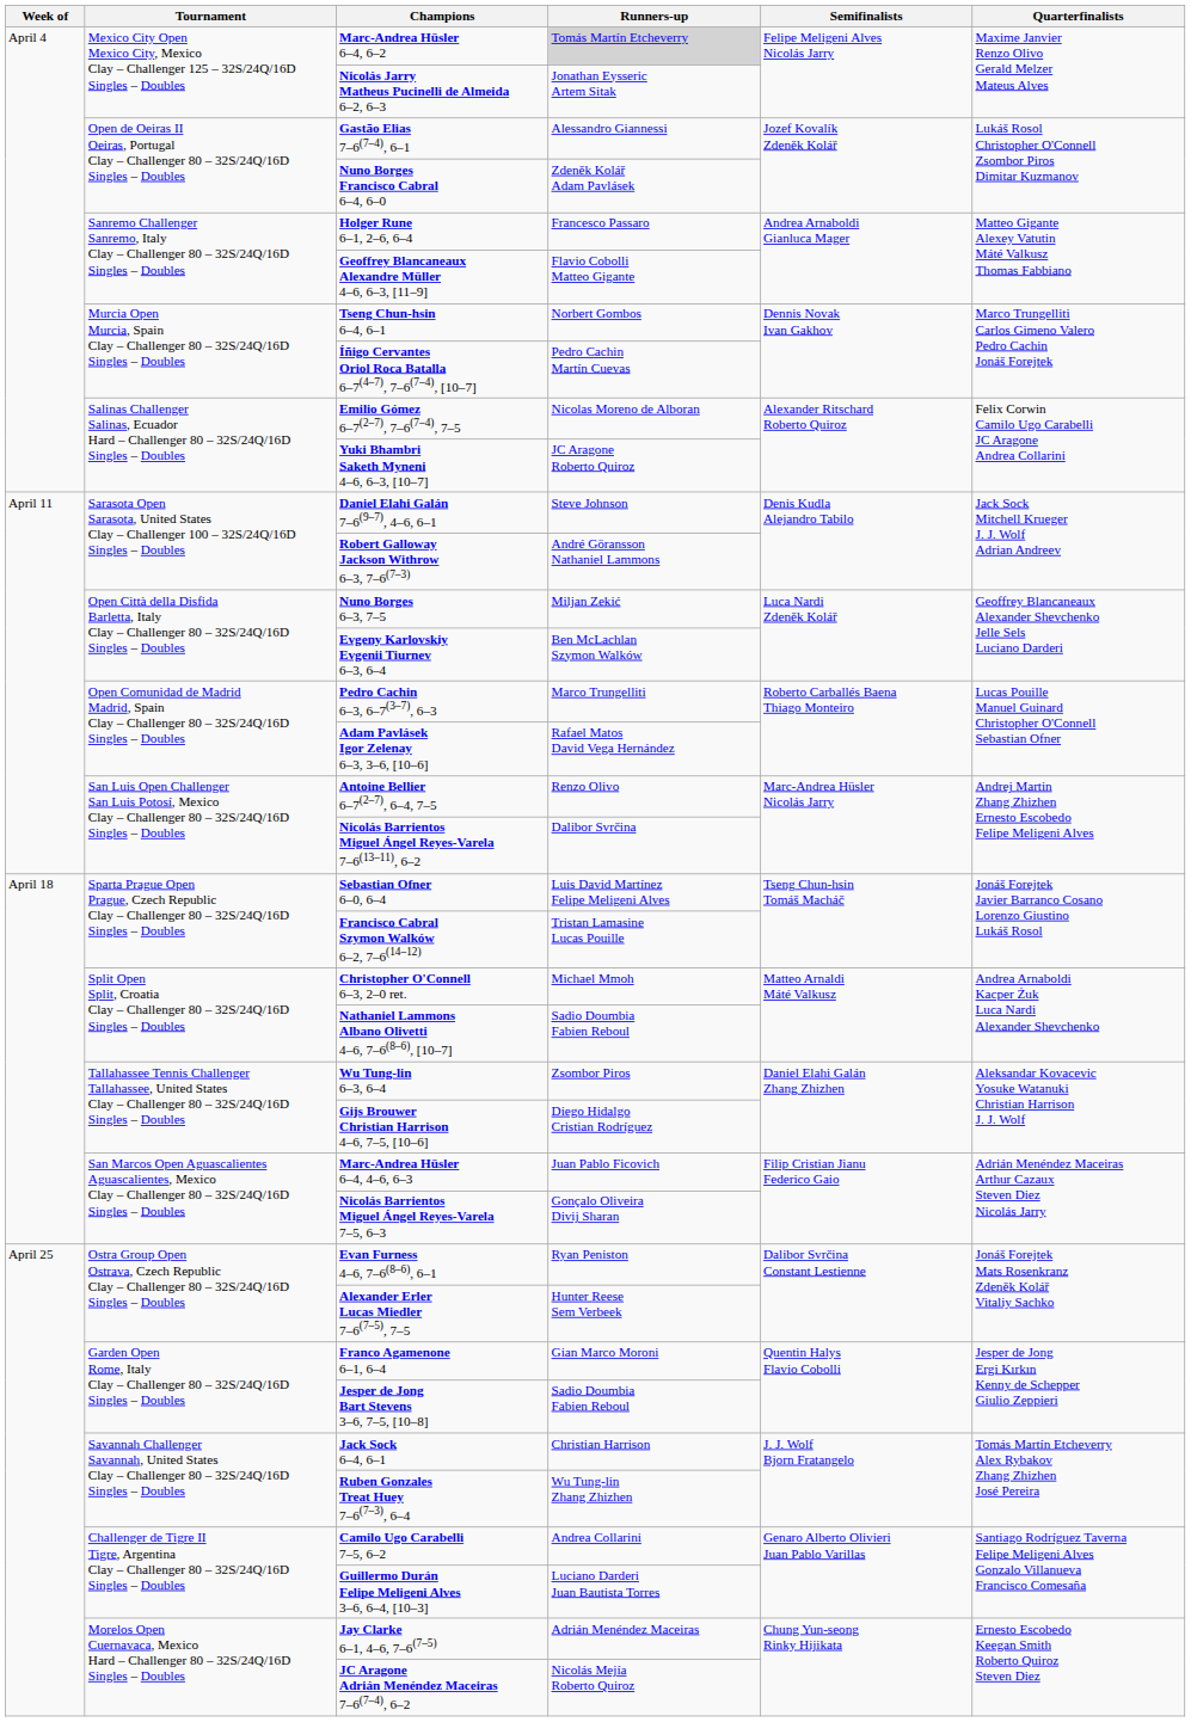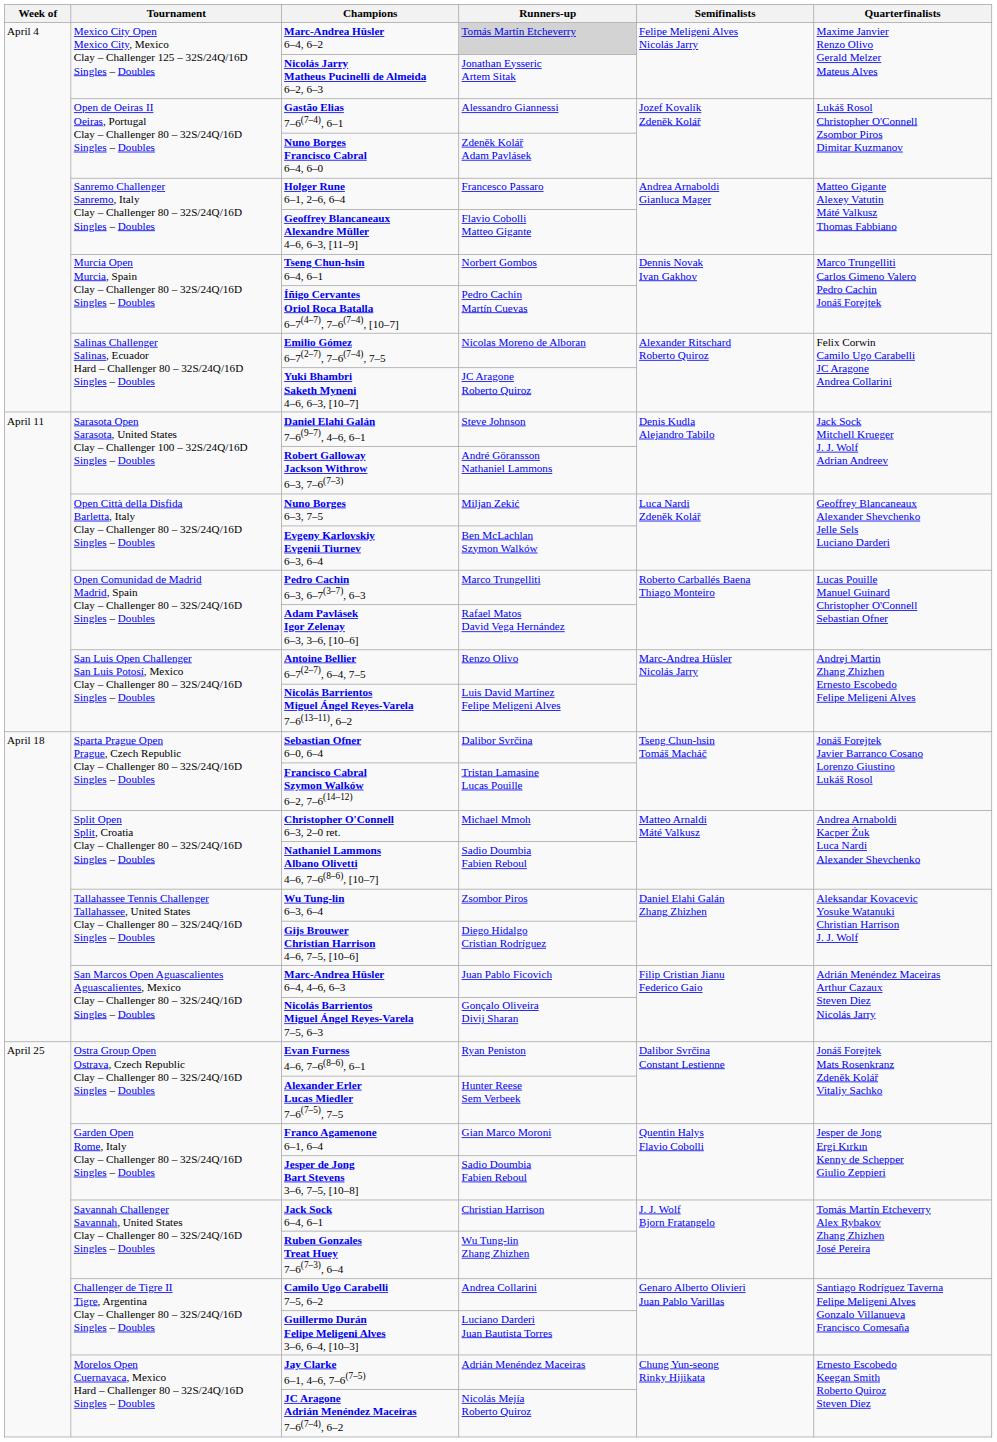 <table class="wikitable" style="font-size:85%;">
 <tr>
 <th width=75>Week of</th>
 <th width=250>Tournament</th>
 <th width=210>Champions</th>
 <th width=210>Runners-up</th>
 <th width=210>Semifinalists</th>
 <th width=210>Quarterfinalists</th>
 </tr>
 <tr valign=top>
 <td rowspan=10>April 4</td>
 <td rowspan=2><a href='#'>Mexico City Open</a><br><a href='#'>Mexico City</a>, Mexico <br> Clay – Challenger 125 – 32S/24Q/16D<br><a href='#'>Singles</a> – <a href='#'>Doubles</a></td>
 <td> <strong><a href='#'>Marc-Andrea Hüsler</a></strong><br>6–4, 6–2</td>
 <td style="background: lightgrey;"> <a href='#'>Tomás Martín Etcheverry</a></td>
 <td rowspan=2> <a href='#'>Felipe Meligeni Alves</a> <br>  <a href='#'>Nicolás Jarry</a></td>
 <td rowspan=2> <a href='#'>Maxime Janvier</a> <br> <a href='#'>Renzo Olivo</a> <br> <a href='#'>Gerald Melzer</a> <br>  <a href='#'>Mateus Alves</a></td>
 </tr>
 <tr valign=top>
 <td> <strong><a href='#'>Nicolás Jarry</a></strong><br> <strong><a href='#'>Matheus Pucinelli de Almeida</a></strong><br>6–2, 6–3</td>
 <td> <a href='#'>Jonathan Eysseric</a><br> <a href='#'>Artem Sitak</a></td>
 </tr>
 <tr valign=top>
 <td rowspan=2><a href='#'>Open de Oeiras II</a><br><a href='#'>Oeiras</a>, Portugal <br> Clay – Challenger 80 – 32S/24Q/16D<br><a href='#'>Singles</a> – <a href='#'>Doubles</a></td>
 <td> <strong><a href='#'>Gastão Elias</a></strong><br>7–6<sup>(7–4)</sup>, 6–1</td>
 <td> <a href='#'>Alessandro Giannessi</a></td>
 <td rowspan=2> <a href='#'>Jozef Kovalík</a> <br>  <a href='#'>Zdeněk Kolář</a></td>
 <td rowspan=2> <a href='#'>Lukáš Rosol</a> <br> <a href='#'>Christopher O'Connell</a> <br> <a href='#'>Zsombor Piros</a> <br>  <a href='#'>Dimitar Kuzmanov</a></td>
 </tr>
 <tr valign=top>
 <td> <strong><a href='#'>Nuno Borges</a></strong><br> <strong><a href='#'>Francisco Cabral</a></strong><br>6–4, 6–0</td>
 <td> <a href='#'>Zdeněk Kolář</a><br> <a href='#'>Adam Pavlásek</a></td>
 </tr>
 <tr valign=top>
 <td rowspan=2><a href='#'>Sanremo Challenger</a><br><a href='#'>Sanremo</a>, Italy <br> Clay – Challenger 80 – 32S/24Q/16D<br><a href='#'>Singles</a> – <a href='#'>Doubles</a></td>
 <td> <strong><a href='#'>Holger Rune</a></strong><br>6–1, 2–6, 6–4</td>
 <td> <a href='#'>Francesco Passaro</a></td>
 <td rowspan=2> <a href='#'>Andrea Arnaboldi</a> <br>  <a href='#'>Gianluca Mager</a></td>
 <td rowspan=2> <a href='#'>Matteo Gigante</a> <br> <a href='#'>Alexey Vatutin</a> <br> <a href='#'>Máté Valkusz</a> <br>  <a href='#'>Thomas Fabbiano</a></td>
 </tr>
 <tr valign=top>
 <td> <strong><a href='#'>Geoffrey Blancaneaux</a></strong><br> <strong><a href='#'>Alexandre Müller</a></strong><br>4–6, 6–3, [11–9]</td>
 <td> <a href='#'>Flavio Cobolli</a><br> <a href='#'>Matteo Gigante</a></td>
 </tr>
 <tr valign=top>
 <td rowspan=2><a href='#'>Murcia Open</a><br><a href='#'>Murcia</a>, Spain <br> Clay – Challenger 80 – 32S/24Q/16D<br><a href='#'>Singles</a> – <a href='#'>Doubles</a></td>
 <td> <strong><a href='#'>Tseng Chun-hsin</a></strong><br>6–4, 6–1</td>
 <td> <a href='#'>Norbert Gombos</a></td>
 <td rowspan=2> <a href='#'>Dennis Novak</a> <br>  <a href='#'>Ivan Gakhov</a></td>
 <td rowspan=2> <a href='#'>Marco Trungelliti</a> <br>  <a href='#'>Carlos Gimeno Valero</a> <br> <a href='#'>Pedro Cachin</a> <br>  <a href='#'>Jonáš Forejtek</a></td>
 </tr>
 <tr valign=top>
 <td> <strong><a href='#'>Íñigo Cervantes</a></strong><br> <strong><a href='#'>Oriol Roca Batalla</a></strong><br>6–7<sup>(4–7)</sup>, 7–6<sup>(7–4)</sup>, [10–7]</td>
 <td> <a href='#'>Pedro Cachin</a><br> <a href='#'>Martín Cuevas</a></td>
 </tr>
 <tr valign=top>
 <td rowspan=2><a href='#'>Salinas Challenger</a><br><a href='#'>Salinas</a>, Ecuador <br> Hard – Challenger 80 – 32S/24Q/16D<br><a href='#'>Singles</a> – <a href='#'>Doubles</a></td>
 <td> <strong><a href='#'>Emilio Gómez</a></strong><br>6–7<sup>(2–7)</sup>, 7–6<sup>(7–4)</sup>, 7–5</td>
 <td> <a href='#'>Nicolas Moreno de Alboran</a></td>
 <td rowspan=2> <a href='#'>Alexander Ritschard</a> <br>  <a href='#'>Roberto Quiroz</a></td>
 <td rowspan=2> Felix Corwin <br> <a href='#'>Camilo Ugo Carabelli</a> <br> <a href='#'>JC Aragone</a> <br>  <a href='#'>Andrea Collarini</a></td>
 </tr>
 <tr valign=top>
 <td> <strong><a href='#'>Yuki Bhambri</a></strong><br> <strong><a href='#'>Saketh Myneni</a></strong><br>4–6, 6–3, [10–7]</td>
 <td> <a href='#'>JC Aragone</a><br> <a href='#'>Roberto Quiroz</a></td>
 </tr>
 <tr valign=top>
 <td rowspan=8>April 11</td>
 <td rowspan=2><a href='#'>Sarasota Open</a><br><a href='#'>Sarasota</a>, United States <br> Clay – Challenger 100 – 32S/24Q/16D<br><a href='#'>Singles</a> – <a href='#'>Doubles</a></td>
 <td> <strong><a href='#'>Daniel Elahi Galán</a></strong><br>7–6<sup>(9–7)</sup>, 4–6, 6–1</td>
 <td> <a href='#'>Steve Johnson</a></td>
 <td rowspan=2> <a href='#'>Denis Kudla</a> <br>  <a href='#'>Alejandro Tabilo</a></td>
 <td rowspan=2> <a href='#'>Jack Sock</a> <br>  <a href='#'>Mitchell Krueger</a> <br> <a href='#'>J. J. Wolf</a> <br>  <a href='#'>Adrian Andreev</a></td>
 </tr>
 <tr valign=top>
 <td> <strong><a href='#'>Robert Galloway</a></strong><br> <strong><a href='#'>Jackson Withrow</a></strong><br>6–3, 7–6<sup>(7–3)</sup></td>
 <td> <a href='#'>André Göransson</a><br> <a href='#'>Nathaniel Lammons</a></td>
 </tr>
 <tr valign=top>
 <td rowspan=2><a href='#'>Open Città della Disfida</a><br><a href='#'>Barletta</a>, Italy <br> Clay – Challenger 80 – 32S/24Q/16D<br><a href='#'>Singles</a> – <a href='#'>Doubles</a></td>
 <td> <strong><a href='#'>Nuno Borges</a></strong><br>6–3, 7–5</td>
 <td> <a href='#'>Miljan Zekić</a></td>
 <td rowspan=2> <a href='#'>Luca Nardi</a> <br>  <a href='#'>Zdeněk Kolář</a></td>
 <td rowspan=2> <a href='#'>Geoffrey Blancaneaux</a> <br> <a href='#'>Alexander Shevchenko</a> <br> <a href='#'>Jelle Sels</a> <br>  <a href='#'>Luciano Darderi</a></td>
 </tr>
 <tr valign=top>
 <td> <strong><a href='#'>Evgeny Karlovskiy</a></strong><br> <strong><a href='#'>Evgenii Tiurnev</a></strong><br>6–3, 6–4</td>
 <td> <a href='#'>Ben McLachlan</a><br> <a href='#'>Szymon Walków</a></td>
 </tr>
 <tr valign=top>
 <td rowspan=2><a href='#'>Open Comunidad de Madrid</a><br><a href='#'>Madrid</a>, Spain <br> Clay – Challenger 80 – 32S/24Q/16D<br><a href='#'>Singles</a> – <a href='#'>Doubles</a></td>
 <td> <strong><a href='#'>Pedro Cachin</a></strong><br>6–3, 6–7<sup>(3–7)</sup>, 6–3</td>
 <td> <a href='#'>Marco Trungelliti</a></td>
 <td rowspan=2> <a href='#'>Roberto Carballés Baena</a> <br>  <a href='#'>Thiago Monteiro</a></td>
 <td rowspan=2> <a href='#'>Lucas Pouille</a> <br> <a href='#'>Manuel Guinard</a> <br> <a href='#'>Christopher O'Connell</a> <br>  <a href='#'>Sebastian Ofner</a></td>
 </tr>
 <tr valign=top>
 <td> <strong><a href='#'>Adam Pavlásek</a></strong><br> <strong><a href='#'>Igor Zelenay</a></strong><br>6–3, 3–6, [10–6]</td>
 <td> <a href='#'>Rafael Matos</a><br> <a href='#'>David Vega Hernández</a></td>
 </tr>
 <tr valign=top>
 <td rowspan=2><a href='#'>San Luis Open Challenger</a><br><a href='#'>San Luis Potosí</a>, Mexico <br> Clay – Challenger 80 – 32S/24Q/16D<br><a href='#'>Singles</a> – <a href='#'>Doubles</a></td>
 <td> <strong><a href='#'>Antoine Bellier</a></strong><br>6–7<sup>(2–7)</sup>, 6–4, 7–5</td>
 <td> <a href='#'>Renzo Olivo</a></td>
 <td rowspan=2> <a href='#'>Marc-Andrea Hüsler</a> <br>  <a href='#'>Nicolás Jarry</a></td>
 <td rowspan=2> <a href='#'>Andrej Martin</a> <br> <a href='#'>Zhang Zhizhen</a> <br>  <a href='#'>Ernesto Escobedo</a> <br>  <a href='#'>Felipe Meligeni Alves</a></td>
 </tr>
 <tr valign=top>
 <td> <strong><a href='#'>Nicolás Barrientos</a></strong><br> <strong><a href='#'>Miguel Ángel Reyes-Varela</a></strong><br>7–6<sup>(13–11)</sup>, 6–2</td>
-<td> <a href='#'>Dalibor Svrčina</a></td>
+<td> <a href='#'>Luis David Martínez</a><br> <a href='#'>Felipe Meligeni Alves</a></td>
 </tr>
 <tr valign=top>
 <td rowspan=8>April 18</td>
 <td rowspan=2><a href='#'>Sparta Prague Open</a><br><a href='#'>Prague</a>, Czech Republic <br> Clay – Challenger 80 – 32S/24Q/16D<br><a href='#'>Singles</a> – <a href='#'>Doubles</a></td>
 <td> <strong><a href='#'>Sebastian Ofner</a></strong><br>6–0, 6–4</td>
-<td> <a href='#'>Luis David Martínez</a><br> <a href='#'>Felipe Meligeni Alves</a></td>
+<td> <a href='#'>Dalibor Svrčina</a></td>
 <td rowspan=2> <a href='#'>Tseng Chun-hsin</a> <br>  <a href='#'>Tomáš Macháč</a></td>
 <td rowspan=2> <a href='#'>Jonáš Forejtek</a> <br>  <a href='#'>Javier Barranco Cosano</a> <br>  <a href='#'>Lorenzo Giustino</a> <br>  <a href='#'>Lukáš Rosol</a></td>
 </tr>
 <tr valign=top>
 <td> <strong><a href='#'>Francisco Cabral</a></strong><br> <strong><a href='#'>Szymon Walków</a></strong><br>6–2, 7–6<sup>(14–12)</sup></td>
 <td> <a href='#'>Tristan Lamasine</a><br> <a href='#'>Lucas Pouille</a></td>
 </tr>
 <tr valign=top>
 <td rowspan=2><a href='#'>Split Open</a><br><a href='#'>Split</a>, Croatia <br> Clay – Challenger 80 – 32S/24Q/16D<br><a href='#'>Singles</a> – <a href='#'>Doubles</a></td>
 <td> <strong><a href='#'>Christopher O'Connell</a></strong><br>6–3, 2–0 ret.</td>
 <td> <a href='#'>Michael Mmoh</a></td>
 <td rowspan=2> <a href='#'>Matteo Arnaldi</a> <br>  <a href='#'>Máté Valkusz</a></td>
 <td rowspan=2> <a href='#'>Andrea Arnaboldi</a> <br>  <a href='#'>Kacper Żuk</a> <br> <a href='#'>Luca Nardi</a> <br>  <a href='#'>Alexander Shevchenko</a></td>
 </tr>
 <tr valign=top>
 <td> <strong><a href='#'>Nathaniel Lammons</a></strong><br> <strong><a href='#'>Albano Olivetti</a></strong><br>4–6, 7–6<sup>(8–6)</sup>, [10–7]</td>
 <td> <a href='#'>Sadio Doumbia</a><br> <a href='#'>Fabien Reboul</a></td>
 </tr>
 <tr valign=top>
 <td rowspan=2><a href='#'>Tallahassee Tennis Challenger</a><br><a href='#'>Tallahassee</a>, United States <br> Clay – Challenger 80 – 32S/24Q/16D<br><a href='#'>Singles</a> – <a href='#'>Doubles</a></td>
 <td> <strong><a href='#'>Wu Tung-lin</a></strong><br>6–3, 6–4</td>
 <td> <a href='#'>Zsombor Piros</a></td>
 <td rowspan=2> <a href='#'>Daniel Elahi Galán</a> <br>  <a href='#'>Zhang Zhizhen</a></td>
 <td rowspan=2> <a href='#'>Aleksandar Kovacevic</a> <br> <a href='#'>Yosuke Watanuki</a> <br> <a href='#'>Christian Harrison</a> <br>  <a href='#'>J. J. Wolf</a></td>
 </tr>
 <tr valign=top>
 <td> <strong><a href='#'>Gijs Brouwer</a></strong><br> <strong><a href='#'>Christian Harrison</a></strong><br>4–6, 7–5, [10–6]</td>
 <td> <a href='#'>Diego Hidalgo</a><br> <a href='#'>Cristian Rodríguez</a></td>
 </tr>
 <tr valign=top>
 <td rowspan=2><a href='#'>San Marcos Open Aguascalientes</a><br><a href='#'>Aguascalientes</a>, Mexico <br> Clay – Challenger 80 – 32S/24Q/16D<br><a href='#'>Singles</a> – <a href='#'>Doubles</a></td>
 <td> <strong><a href='#'>Marc-Andrea Hüsler</a></strong><br>6–4, 4–6, 6–3</td>
 <td> <a href='#'>Juan Pablo Ficovich</a></td>
 <td rowspan=2> <a href='#'>Filip Cristian Jianu</a> <br>  <a href='#'>Federico Gaio</a></td>
 <td rowspan=2> <a href='#'>Adrián Menéndez Maceiras</a> <br> <a href='#'>Arthur Cazaux</a> <br> <a href='#'>Steven Diez</a> <br>  <a href='#'>Nicolás Jarry</a></td>
 </tr>
 <tr valign=top>
 <td> <strong><a href='#'>Nicolás Barrientos</a></strong><br> <strong><a href='#'>Miguel Ángel Reyes-Varela</a></strong><br>7–5, 6–3</td>
 <td> <a href='#'>Gonçalo Oliveira</a><br> <a href='#'>Divij Sharan</a></td>
 </tr>
 <tr valign=top>
 <td rowspan=10>April 25</td>
 <td rowspan=2><a href='#'>Ostra Group Open</a><br><a href='#'>Ostrava</a>, Czech Republic <br> Clay – Challenger 80 – 32S/24Q/16D<br><a href='#'>Singles</a> – <a href='#'>Doubles</a></td>
 <td> <strong><a href='#'>Evan Furness</a></strong><br>4–6, 7–6<sup>(8–6)</sup>, 6–1</td>
 <td> <a href='#'>Ryan Peniston</a></td>
 <td rowspan=2> <a href='#'>Dalibor Svrčina</a> <br>  <a href='#'>Constant Lestienne</a></td>
 <td rowspan=2> <a href='#'>Jonáš Forejtek</a> <br> <a href='#'>Mats Rosenkranz</a> <br> <a href='#'>Zdeněk Kolář</a> <br>  <a href='#'>Vitaliy Sachko</a></td>
 </tr>
 <tr valign=top>
 <td> <strong><a href='#'>Alexander Erler</a></strong><br> <strong><a href='#'>Lucas Miedler</a></strong><br>7–6<sup>(7–5)</sup>, 7–5</td>
 <td> <a href='#'>Hunter Reese</a><br> <a href='#'>Sem Verbeek</a></td>
 </tr>
 <tr valign=top>
 <td rowspan=2><a href='#'>Garden Open</a><br><a href='#'>Rome</a>, Italy <br> Clay – Challenger 80 – 32S/24Q/16D<br><a href='#'>Singles</a> – <a href='#'>Doubles</a></td>
 <td> <strong><a href='#'>Franco Agamenone</a></strong><br>6–1, 6–4</td>
 <td> <a href='#'>Gian Marco Moroni</a></td>
 <td rowspan=2> <a href='#'>Quentin Halys</a> <br>  <a href='#'>Flavio Cobolli</a></td>
 <td rowspan=2> <a href='#'>Jesper de Jong</a> <br> <a href='#'>Ergi Kırkın</a> <br> <a href='#'>Kenny de Schepper</a> <br>  <a href='#'>Giulio Zeppieri</a></td>
 </tr>
 <tr valign=top>
 <td> <strong><a href='#'>Jesper de Jong</a></strong><br> <strong><a href='#'>Bart Stevens</a></strong><br>3–6, 7–5, [10–8]</td>
 <td> <a href='#'>Sadio Doumbia</a><br> <a href='#'>Fabien Reboul</a></td>
 </tr>
 <tr valign=top>
 <td rowspan=2><a href='#'>Savannah Challenger</a><br><a href='#'>Savannah</a>, United States <br> Clay – Challenger 80 – 32S/24Q/16D<br><a href='#'>Singles</a> – <a href='#'>Doubles</a></td>
 <td> <strong><a href='#'>Jack Sock</a></strong><br>6–4, 6–1</td>
 <td> <a href='#'>Christian Harrison</a></td>
 <td rowspan=2> <a href='#'>J. J. Wolf</a> <br>  <a href='#'>Bjorn Fratangelo</a></td>
 <td rowspan=2> <a href='#'>Tomás Martín Etcheverry</a> <br> <a href='#'>Alex Rybakov</a> <br> <a href='#'>Zhang Zhizhen</a> <br>  <a href='#'>José Pereira</a></td>
 </tr>
 <tr valign=top>
 <td> <strong><a href='#'>Ruben Gonzales</a></strong><br> <strong><a href='#'>Treat Huey</a></strong><br>7–6<sup>(7–3)</sup>, 6–4</td>
 <td> <a href='#'>Wu Tung-lin</a><br> <a href='#'>Zhang Zhizhen</a></td>
 </tr>
 <tr valign=top>
 <td rowspan=2><a href='#'>Challenger de Tigre II</a><br><a href='#'>Tigre</a>, Argentina <br> Clay – Challenger 80 – 32S/24Q/16D<br><a href='#'>Singles</a> – <a href='#'>Doubles</a></td>
 <td> <strong><a href='#'>Camilo Ugo Carabelli</a></strong><br>7–5, 6–2</td>
 <td> <a href='#'>Andrea Collarini</a></td>
 <td rowspan=2> <a href='#'>Genaro Alberto Olivieri</a> <br>  <a href='#'>Juan Pablo Varillas</a></td>
 <td rowspan=2> <a href='#'>Santiago Rodríguez Taverna</a> <br> <a href='#'>Felipe Meligeni Alves</a> <br> <a href='#'>Gonzalo Villanueva</a> <br>  <a href='#'>Francisco Comesaña</a></td>
 </tr>
 <tr valign=top>
 <td> <strong><a href='#'>Guillermo Durán</a></strong><br> <strong><a href='#'>Felipe Meligeni Alves</a></strong><br>3–6, 6–4, [10–3]</td>
 <td> <a href='#'>Luciano Darderi</a><br> <a href='#'>Juan Bautista Torres</a></td>
 </tr>
 <tr valign=top>
 <td rowspan=2><a href='#'>Morelos Open</a><br><a href='#'>Cuernavaca</a>, Mexico <br> Hard – Challenger 80 – 32S/24Q/16D<br><a href='#'>Singles</a> – <a href='#'>Doubles</a></td>
 <td> <strong><a href='#'>Jay Clarke</a></strong><br>6–1, 4–6, 7–6<sup>(7–5)</sup></td>
 <td> <a href='#'>Adrián Menéndez Maceiras</a></td>
 <td rowspan=2> <a href='#'>Chung Yun-seong</a> <br>  <a href='#'>Rinky Hijikata</a></td>
 <td rowspan=2> <a href='#'>Ernesto Escobedo</a> <br> <a href='#'>Keegan Smith</a> <br> <a href='#'>Roberto Quiroz</a> <br>  <a href='#'>Steven Diez</a></td>
 </tr>
 <tr valign=top>
 <td> <strong><a href='#'>JC Aragone</a></strong><br> <strong><a href='#'>Adrián Menéndez Maceiras</a></strong><br>7–6<sup>(7–4)</sup>, 6–2</td>
 <td> <a href='#'>Nicolás Mejía</a><br> <a href='#'>Roberto Quiroz</a></td>
 </tr>
 </table>
